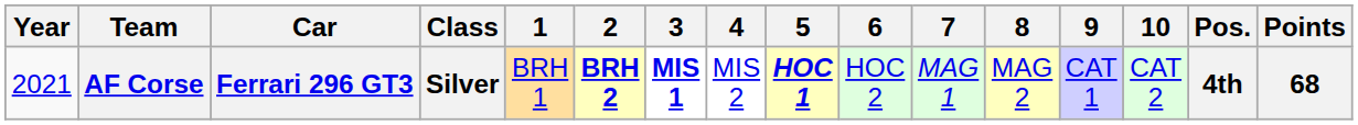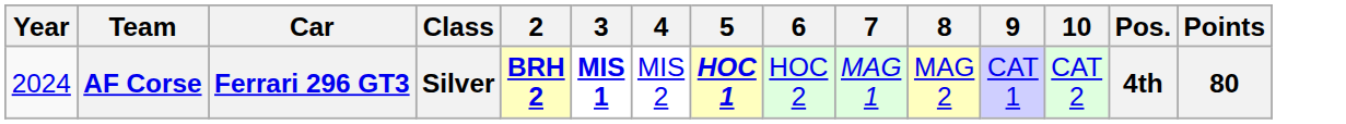 <table class="wikitable" border="1" style="text-align:center; font-size:85%;">
 <tr>
 <th>Year</th>
 <th>Team</th>
 <th>Car</th>
 <th>Class</th>
-<th>1</th>
 <th>2</th>
 <th>3</th>
 <th>4</th>
 <th>5</th>
 <th>6</th>
 <th>7</th>
 <th>8</th>
 <th>9</th>
 <th>10</th>
 <th>Pos.</th>
 <th>Points</th>
 </tr>
 <tr>
-<td><a href='#'>2021</a></td>
+<td><a href='#'>2024</a></td>
 <th nowrap><a href='#'>AF Corse</a></th>
 <th nowrap><a href='#'>Ferrari 296 GT3</a></th>
 <th>Silver</th>
-<td style="background:#FFDF9F;"><a href='#'>BRH<br>1</a><br></td>
 <td style="background:#FFFFBF;"><strong><a href='#'>BRH<br>2</a></strong><br></td>
 <td style="background:#FFFFFF;"><strong><a href='#'>MIS<br>1</a><br></strong></td>
 <td style="background:#FFFFFF;"><a href='#'>MIS<br>2</a><br></td>
 <td style="background:#FFFFBF;"><strong><em><a href='#'>HOC<br>1</a></em></strong><br></td>
 <td style="background:#DFFFDF;"><a href='#'>HOC<br>2</a><br></td>
 <td style="background:#DFFFDF;"><em><a href='#'>MAG<br>1</a></em><br></td>
 <td style="background:#FFFFBF;"><a href='#'>MAG<br>2</a><br></td>
 <td style="background:#CFCFFF;"><a href='#'>CAT<br>1</a><br></td>
 <td style="background:#DFFFDF;"><a href='#'>CAT<br>2</a><br></td>
 <th style="background:#;">4th</th>
-<th style="background:#;">68</th>
+<th style="background:#;">80</th>
 </tr>
 </table>
